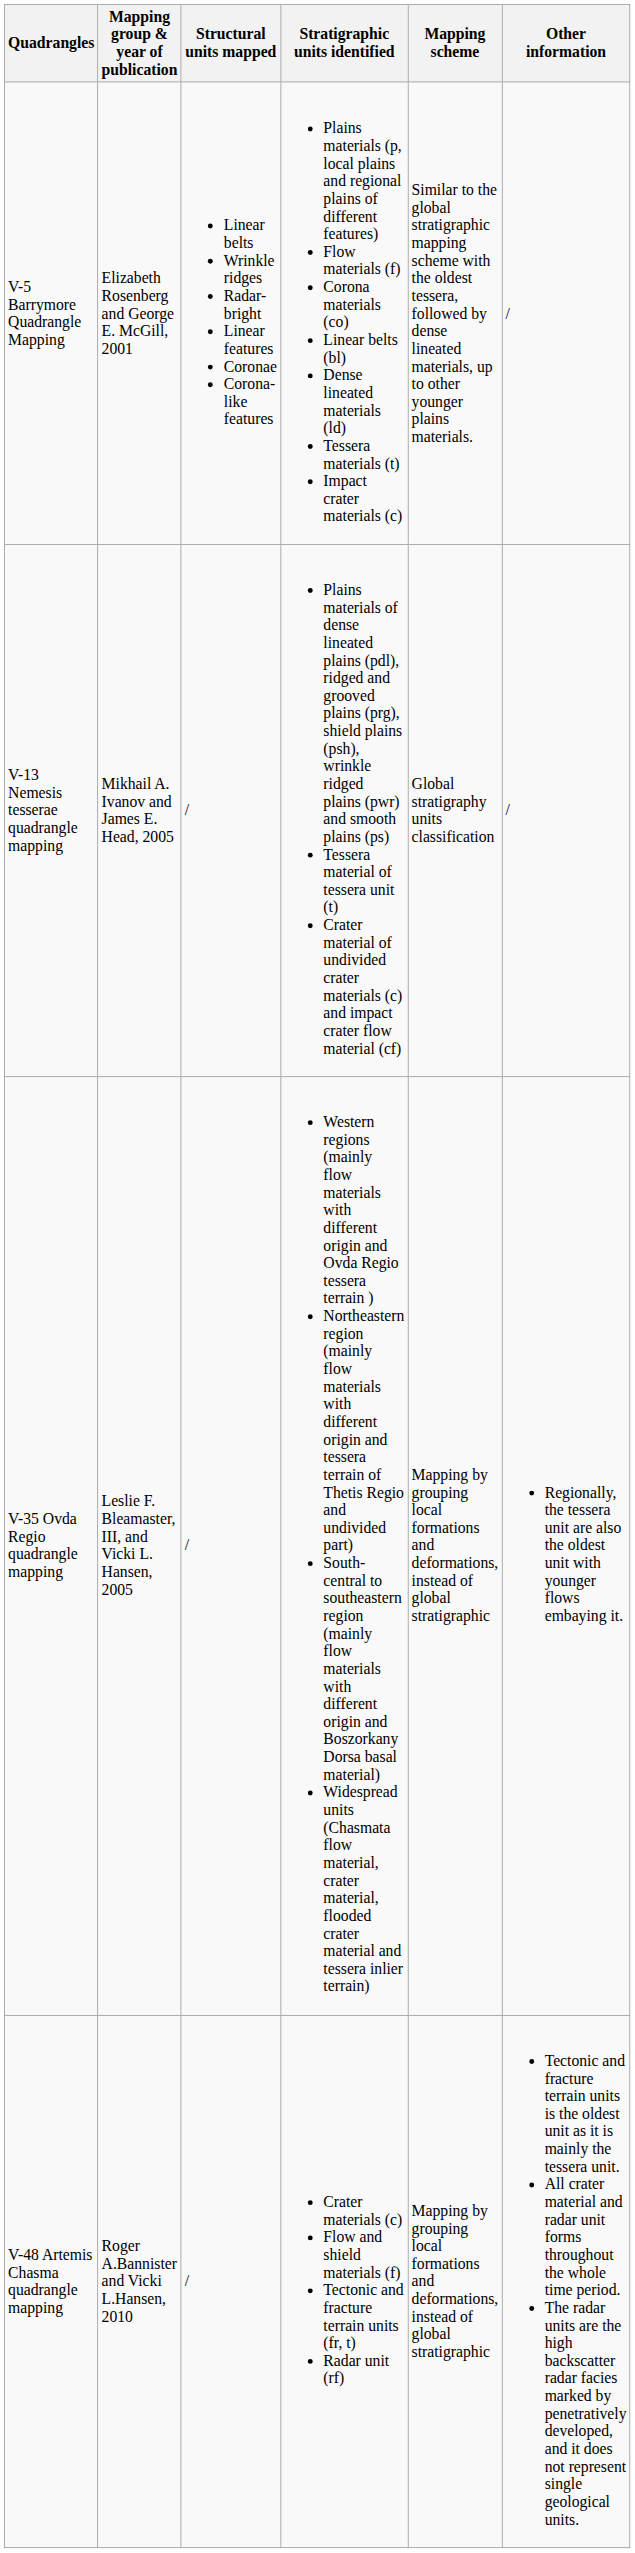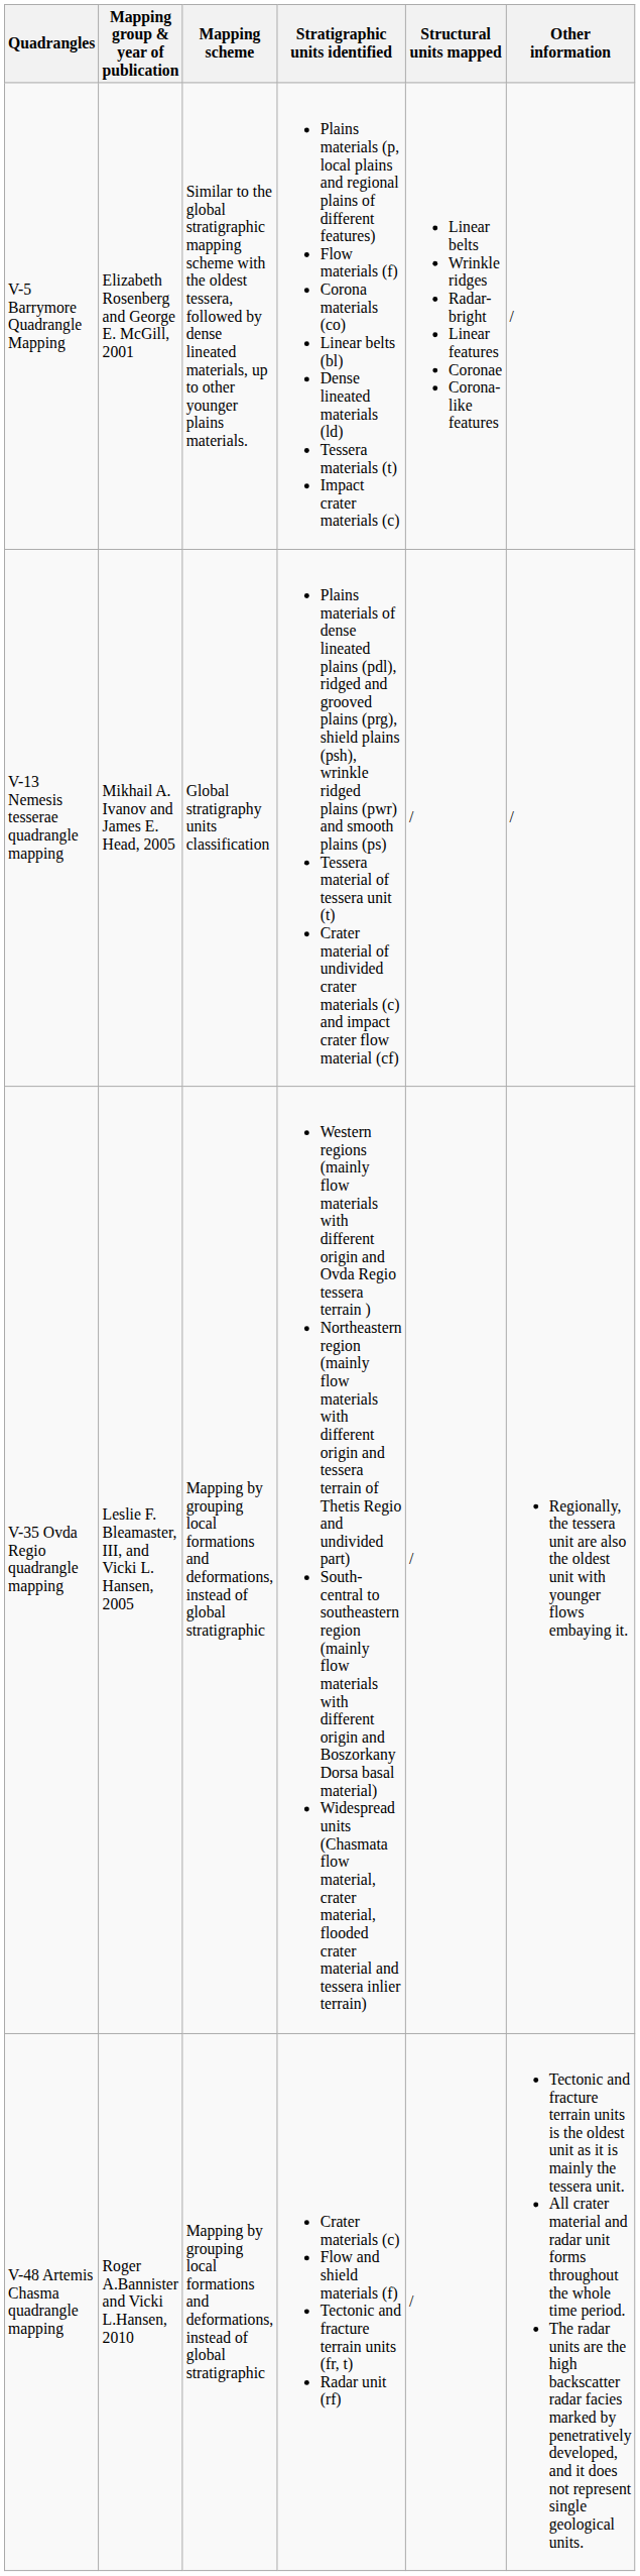 <table class="wikitable">
 <tr>
 <th>Quadrangles</th>
 <th>Mapping group & year of publication</th>
+<th>Mapping scheme</th>
+<th>Stratigraphic units identified</th>
 <th>Structural units mapped</th>
-<th>Stratigraphic units identified</th>
-<th>Mapping scheme</th>
 <th>Other information</th>
 </tr>
 <tr>
 <td>V-5 Barrymore Quadrangle Mapping</td>
 <td>Elizabeth Rosenberg and George E. McGill, 2001</td>
+<td>Similar to the global stratigraphic mapping scheme with the oldest tessera, followed by dense lineated materials, up to other younger plains materials.</td>
+<td><br><ul><li>Plains materials (p, local plains and regional plains of different features)</li><li>Flow materials (f)</li><li>Corona materials (co)</li><li>Linear belts (bl)</li><li>Dense lineated materials (ld)</li><li>Tessera materials (t)</li><li>Impact crater materials (c)</li></ul></td>
 <td><br><ul><li>Linear belts</li><li>Wrinkle ridges</li><li>Radar-bright</li><li>Linear features</li><li>Coronae</li><li>Corona-like features</li></ul></td>
-<td><br><ul><li>Plains materials (p, local plains and regional plains of different features)</li><li>Flow materials (f)</li><li>Corona materials (co)</li><li>Linear belts (bl)</li><li>Dense lineated materials (ld)</li><li>Tessera materials (t)</li><li>Impact crater materials (c)</li></ul></td>
-<td>Similar to the global stratigraphic mapping scheme with the oldest tessera, followed by dense lineated materials, up to other younger plains materials.</td>
 <td>/</td>
 </tr>
 <tr>
 <td>V-13 Nemesis tesserae quadrangle mapping</td>
 <td>Mikhail A. Ivanov and James E. Head, 2005</td>
+<td>Global stratigraphy units classification</td>
+<td><br><ul><li>Plains materials of dense lineated plains (pdl), ridged and grooved plains (prg), shield plains (psh), wrinkle ridged plains (pwr) and smooth plains (ps)</li><li>Tessera material of tessera unit (t)</li><li>Crater material of undivided crater materials (c) and impact crater flow material (cf)</li></ul></td>
 <td>/</td>
-<td><br><ul><li>Plains materials of dense lineated plains (pdl), ridged and grooved plains (prg), shield plains (psh), wrinkle ridged plains (pwr) and smooth plains (ps)</li><li>Tessera material of tessera unit (t)</li><li>Crater material of undivided crater materials (c) and impact crater flow material (cf)</li></ul></td>
-<td>Global stratigraphy units classification</td>
 <td>/</td>
 </tr>
 <tr>
 <td>V-35 Ovda Regio quadrangle mapping</td>
 <td>Leslie F. Bleamaster, III, and Vicki L. Hansen, 2005</td>
+<td>Mapping by grouping local formations and deformations, instead of global stratigraphic</td>
+<td><br><ul><li>Western regions (mainly flow materials with different origin and Ovda Regio tessera terrain )</li><li>Northeastern region (mainly flow materials with different origin and tessera terrain of Thetis Regio and undivided part)</li><li>South-central to southeastern region  (mainly flow materials with different origin and Boszorkany Dorsa basal material)</li><li>Widespread units (Chasmata flow material, crater material, flooded crater material and tessera inlier terrain)</li></ul></td>
 <td>/</td>
-<td><br><ul><li>Western regions (mainly flow materials with different origin and Ovda Regio tessera terrain )</li><li>Northeastern region (mainly flow materials with different origin and tessera terrain of Thetis Regio and undivided part)</li><li>South-central to southeastern region  (mainly flow materials with different origin and Boszorkany Dorsa basal material)</li><li>Widespread units (Chasmata flow material, crater material, flooded crater material and tessera inlier terrain)</li></ul></td>
-<td>Mapping by grouping local formations and deformations, instead of global stratigraphic</td>
 <td><br><ul><li>Regionally, the tessera unit are also the oldest unit with younger flows embaying it.</li></ul></td>
 </tr>
 <tr>
 <td>V-48 Artemis Chasma quadrangle mapping</td>
 <td>Roger A.Bannister and Vicki L.Hansen, 2010</td>
+<td>Mapping by grouping local formations and deformations, instead of global stratigraphic</td>
+<td><br><ul><li>Crater materials (c)</li><li>Flow and shield materials (f)</li><li>Tectonic and fracture terrain units (fr, t)</li><li>Radar unit (rf)</li></ul></td>
 <td>/</td>
-<td><br><ul><li>Crater materials (c)</li><li>Flow and shield materials (f)</li><li>Tectonic and fracture terrain units (fr, t)</li><li>Radar unit (rf)</li></ul></td>
-<td>Mapping by grouping local formations and deformations, instead of global stratigraphic</td>
 <td><br><ul><li>Tectonic and fracture terrain units is the oldest unit as it is mainly the tessera unit.</li><li>All crater material and radar unit forms throughout the whole time period.</li><li>The radar units are the high backscatter radar facies marked by penetratively developed, and it does not represent single geological units.</li></ul></td>
 </tr>
 </table>
